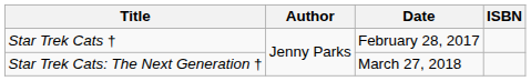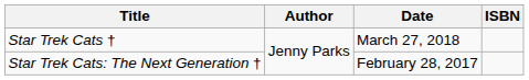 <table class="wikitable">
 <tr>
 <th>Title</th>
 <th>Author</th>
 <th>Date</th>
 <th>ISBN</th>
 </tr>
 <tr>
 <td><em>Star Trek Cats</em> †</td>
 <td rowspan="2">Jenny Parks</td>
-<td>February 28, 2017</td>
+<td>March 27, 2018</td>
 <td></td>
 </tr>
 <tr>
 <td><em>Star Trek Cats: The Next Generation</em> †</td>
-<td>March 27, 2018</td>
+<td>February 28, 2017</td>
 <td></td>
 </tr>
 </table>
